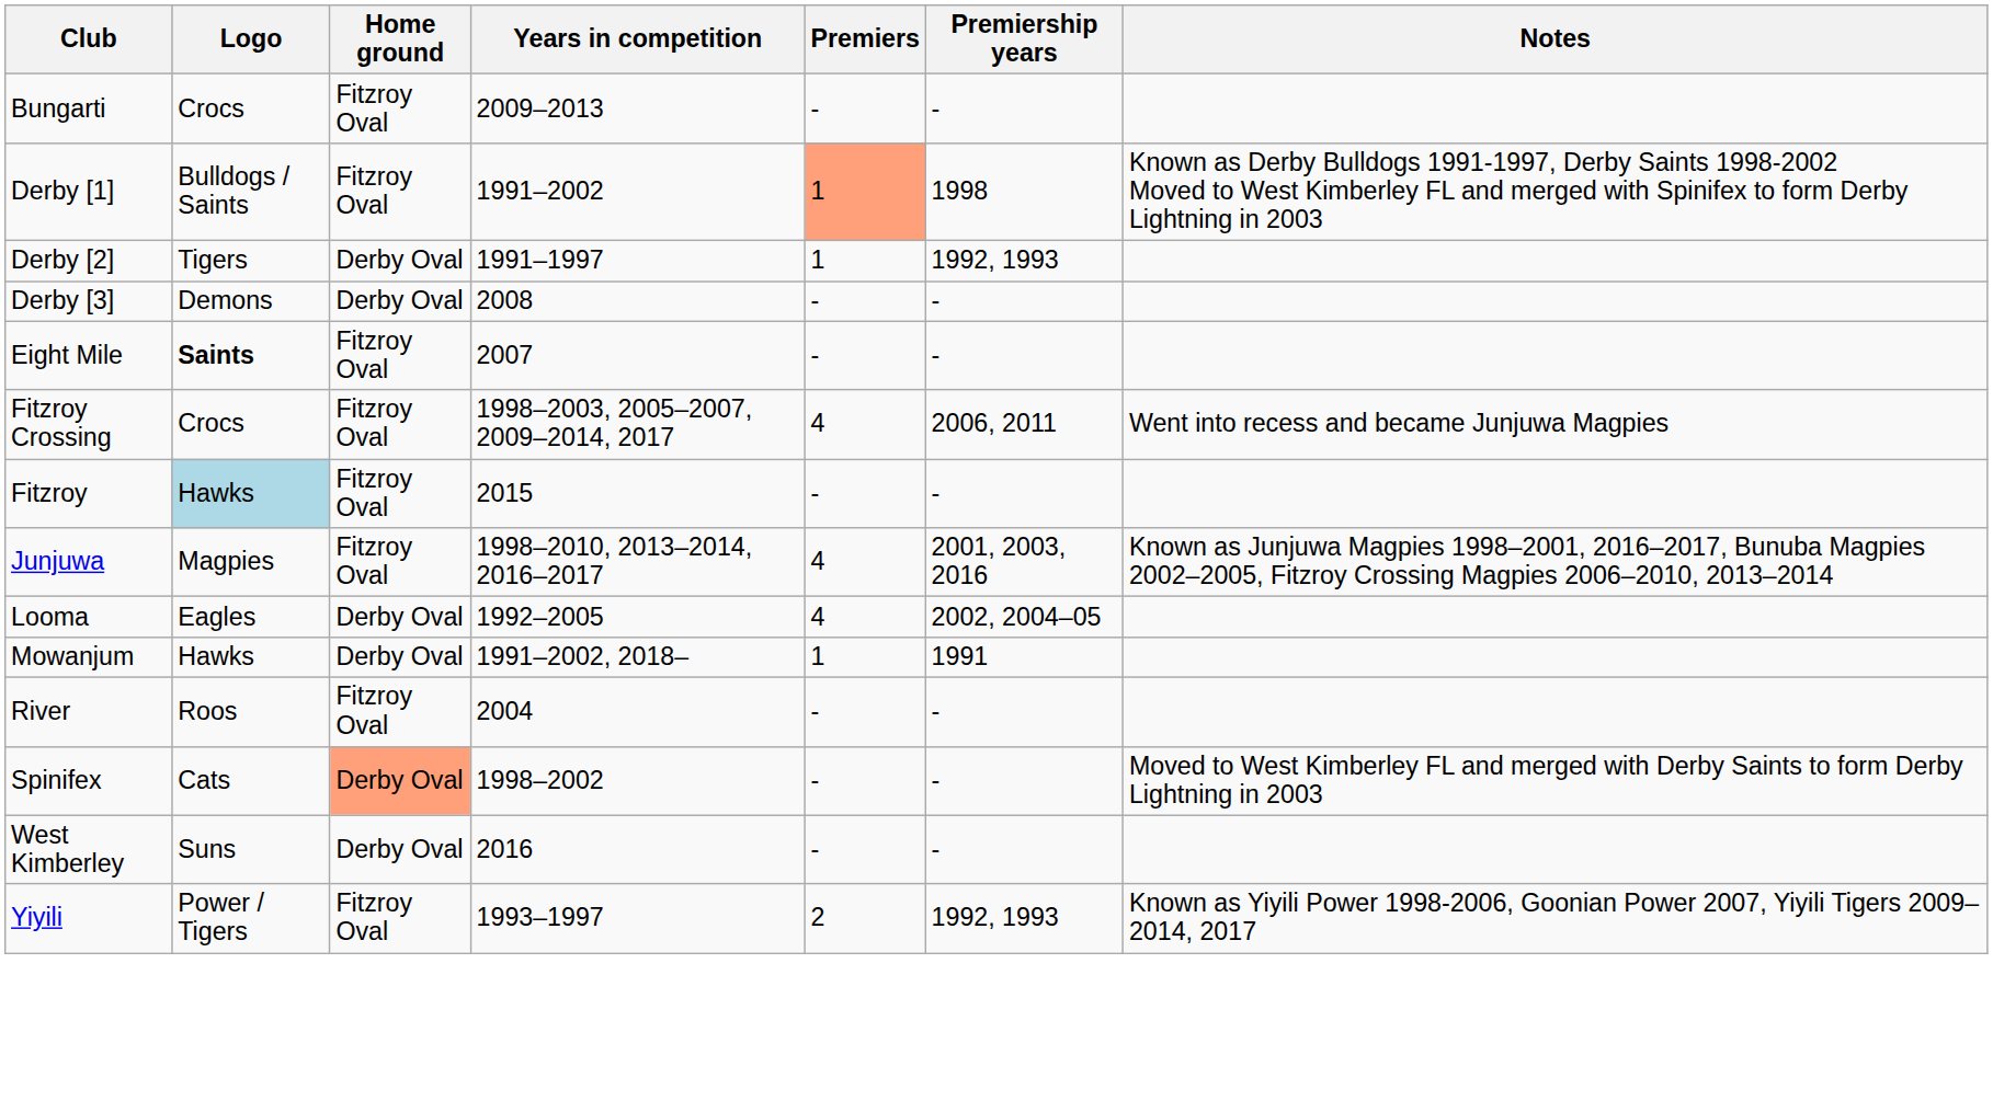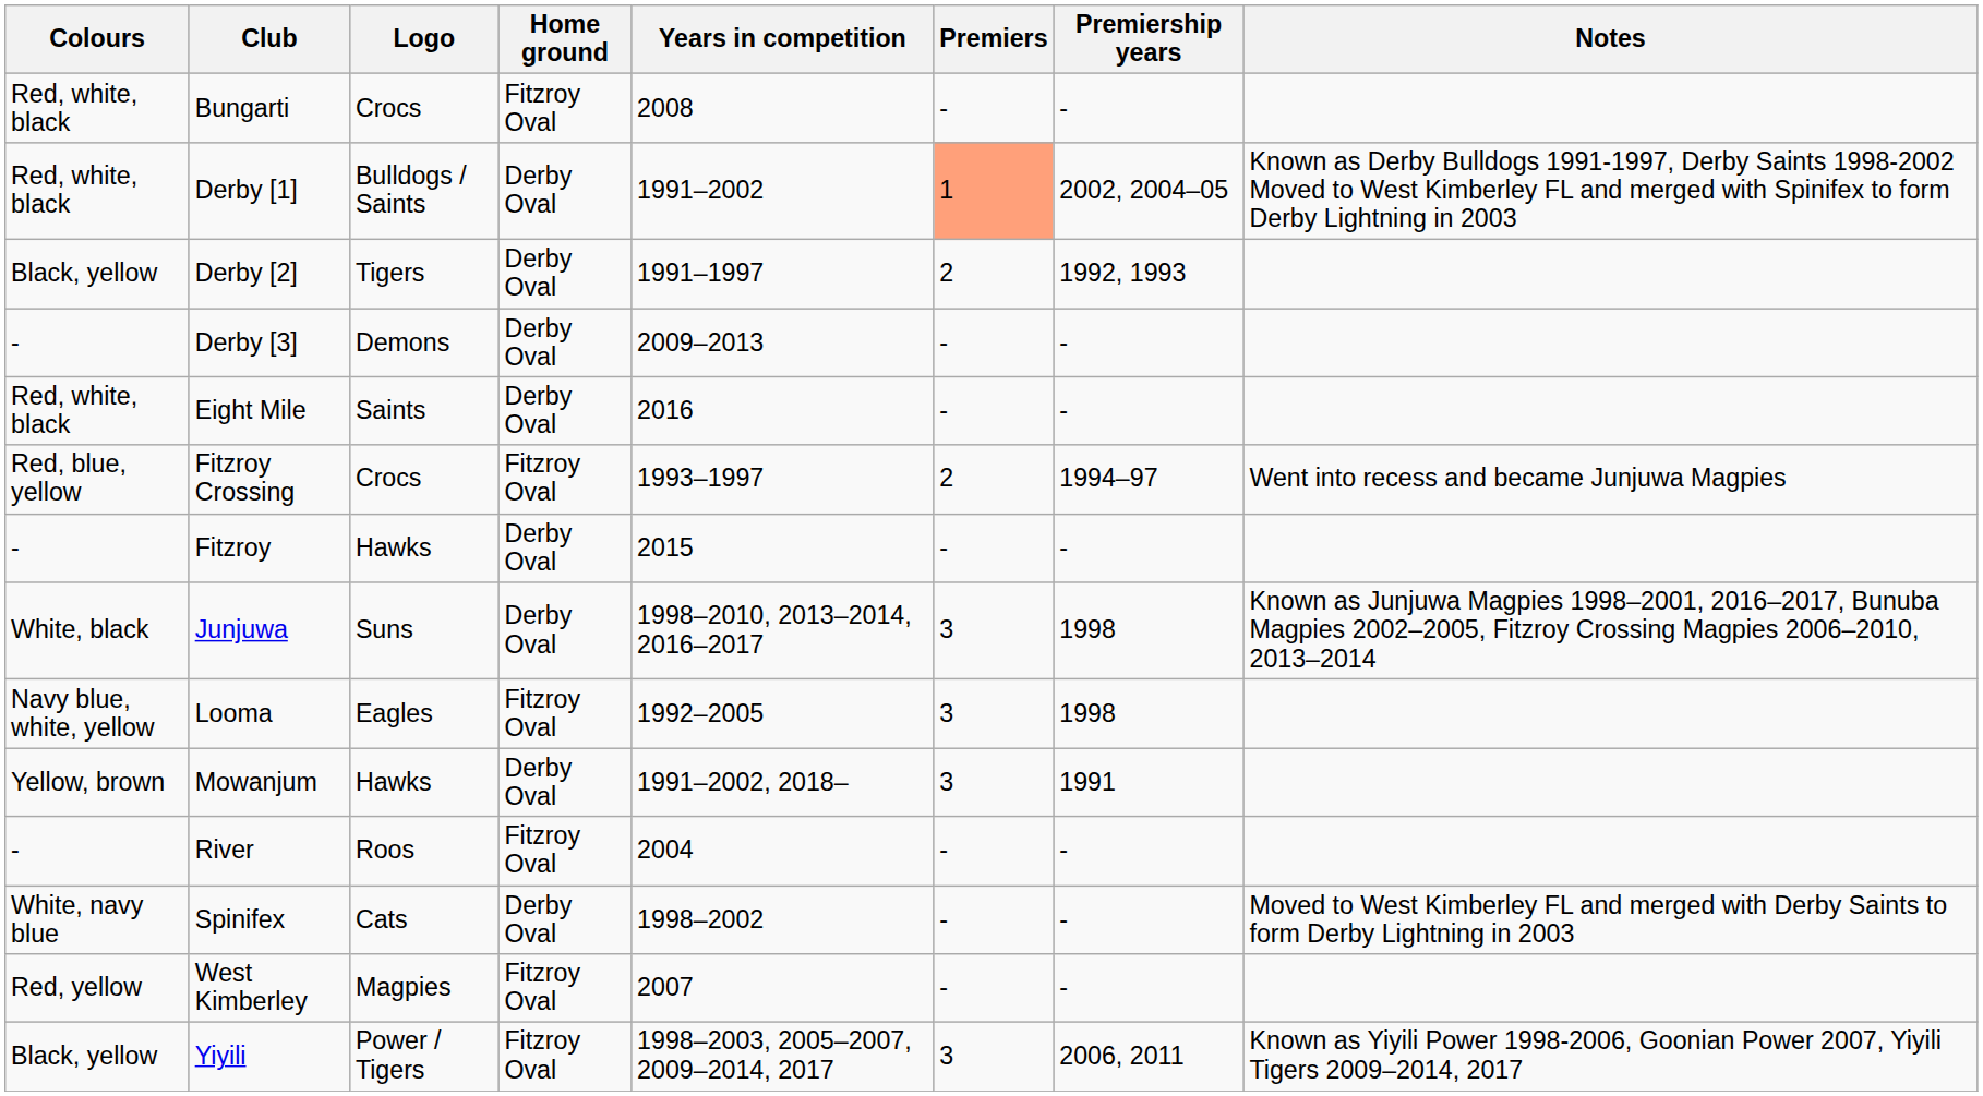 <table class="wikitable">
 <tr>
+<th>Colours</th>
 <th>Club</th>
 <th>Logo</th>
 <th>Home ground</th>
 <th>Years in competition</th>
 <th>Premiers</th>
 <th>Premiership years</th>
 <th>Notes</th>
 </tr>
 <tr>
+<td>Red, white, black</td>
 <td>Bungarti</td>
 <td>Crocs</td>
 <td>Fitzroy Oval</td>
+<td>2008</td>
+<td>-</td>
+<td>-</td>
+<td></td>
+</tr>
+<tr>
+<td>Red, white, black</td>
+<td>Derby [1]</td>
+<td>Bulldogs / Saints</td>
+<td>Derby Oval</td>
+<td>1991–2002</td>
+<td style="background: lightsalmon;">1</td>
+<td>2002, 2004–05</td>
+<td>Known as Derby Bulldogs 1991-1997, Derby Saints 1998-2002<br>Moved to West Kimberley FL and merged with Spinifex to form Derby Lightning in 2003</td>
+</tr>
+<tr>
+<td>Black, yellow</td>
+<td>Derby [2]</td>
+<td>Tigers</td>
+<td>Derby Oval</td>
+<td>1991–1997</td>
+<td>2</td>
+<td>1992, 1993</td>
+<td></td>
+</tr>
+<tr>
+<td>-</td>
+<td>Derby [3]</td>
+<td>Demons</td>
+<td>Derby Oval</td>
 <td>2009–2013</td>
 <td>-</td>
 <td>-</td>
 <td></td>
 </tr>
 <tr>
-<td>Derby [1]</td>
-<td>Bulldogs / Saints</td>
-<td>Fitzroy Oval</td>
-<td>1991–2002</td>
-<td style="background: lightsalmon;">1</td>
-<td>1998</td>
-<td>Known as Derby Bulldogs 1991-1997, Derby Saints 1998-2002<br>Moved to West Kimberley FL and merged with Spinifex to form Derby Lightning in 2003</td>
-</tr>
-<tr>
-<td>Derby [2]</td>
-<td>Tigers</td>
+<td>Red, white, black</td>
+<td>Eight Mile</td>
+<td>Saints</td>
 <td>Derby Oval</td>
-<td>1991–1997</td>
-<td>1</td>
-<td>1992, 1993</td>
-<td></td>
-</tr>
-<tr>
-<td>Derby [3]</td>
-<td>Demons</td>
-<td>Derby Oval</td>
-<td>2008</td>
+<td>2016</td>
 <td>-</td>
 <td>-</td>
 <td></td>
 </tr>
 <tr>
-<td>Eight Mile</td>
-<td><strong>Saints</strong></td>
-<td>Fitzroy Oval</td>
-<td>2007</td>
-<td>-</td>
-<td>-</td>
-<td></td>
-</tr>
-<tr>
+<td>Red, blue, yellow</td>
 <td>Fitzroy Crossing</td>
 <td>Crocs</td>
 <td>Fitzroy Oval</td>
-<td>1998–2003, 2005–2007, 2009–2014, 2017</td>
-<td>4</td>
-<td>2006, 2011</td>
+<td>1993–1997</td>
+<td>2</td>
+<td>1994–97</td>
 <td>Went into recess and became Junjuwa Magpies</td>
 </tr>
 <tr>
+<td>-</td>
 <td>Fitzroy</td>
-<td style="background: lightblue;">Hawks</td>
-<td>Fitzroy Oval</td>
+<td>Hawks</td>
+<td>Derby Oval</td>
 <td>2015</td>
 <td>-</td>
 <td>-</td>
 <td></td>
 </tr>
 <tr>
+<td>White, black</td>
 <td><a href='#'>Junjuwa</a></td>
-<td>Magpies</td>
-<td>Fitzroy Oval</td>
+<td>Suns</td>
+<td>Derby Oval</td>
 <td>1998–2010, 2013–2014, 2016–2017</td>
-<td>4</td>
-<td>2001, 2003, 2016</td>
+<td>3</td>
+<td>1998</td>
 <td>Known as Junjuwa Magpies 1998–2001, 2016–2017, Bunuba Magpies 2002–2005, Fitzroy Crossing Magpies 2006–2010, 2013–2014</td>
 </tr>
 <tr>
+<td>Navy blue, white, yellow</td>
 <td>Looma</td>
 <td>Eagles</td>
-<td>Derby Oval</td>
+<td>Fitzroy Oval</td>
 <td>1992–2005</td>
-<td>4</td>
-<td>2002, 2004–05</td>
+<td>3</td>
+<td>1998</td>
 <td></td>
 </tr>
 <tr>
+<td>Yellow, brown</td>
 <td>Mowanjum</td>
 <td>Hawks</td>
 <td>Derby Oval</td>
 <td>1991–2002, 2018–</td>
-<td>1</td>
+<td>3</td>
 <td>1991</td>
 <td></td>
 </tr>
 <tr>
+<td>-</td>
 <td>River</td>
 <td>Roos</td>
 <td>Fitzroy Oval</td>
 <td>2004</td>
 <td>-</td>
 <td>-</td>
 <td></td>
 </tr>
 <tr>
+<td>White, navy blue</td>
 <td>Spinifex</td>
 <td>Cats</td>
-<td style="background: lightsalmon;">Derby Oval</td>
+<td>Derby Oval</td>
 <td>1998–2002</td>
 <td>-</td>
 <td>-</td>
 <td>Moved to West Kimberley FL and merged with Derby Saints to form Derby Lightning in 2003</td>
 </tr>
 <tr>
+<td>Red, yellow</td>
 <td>West Kimberley</td>
-<td>Suns</td>
-<td>Derby Oval</td>
-<td>2016</td>
+<td>Magpies</td>
+<td>Fitzroy Oval</td>
+<td>2007</td>
 <td>-</td>
 <td>-</td>
 <td></td>
 </tr>
 <tr>
+<td>Black, yellow</td>
 <td><a href='#'>Yiyili</a></td>
 <td>Power / Tigers</td>
 <td>Fitzroy Oval</td>
-<td>1993–1997</td>
-<td>2</td>
-<td>1992, 1993</td>
+<td>1998–2003, 2005–2007, 2009–2014, 2017</td>
+<td>3</td>
+<td>2006, 2011</td>
 <td>Known as Yiyili Power 1998-2006, Goonian Power 2007, Yiyili Tigers 2009–2014, 2017</td>
 </tr>
 </table>
